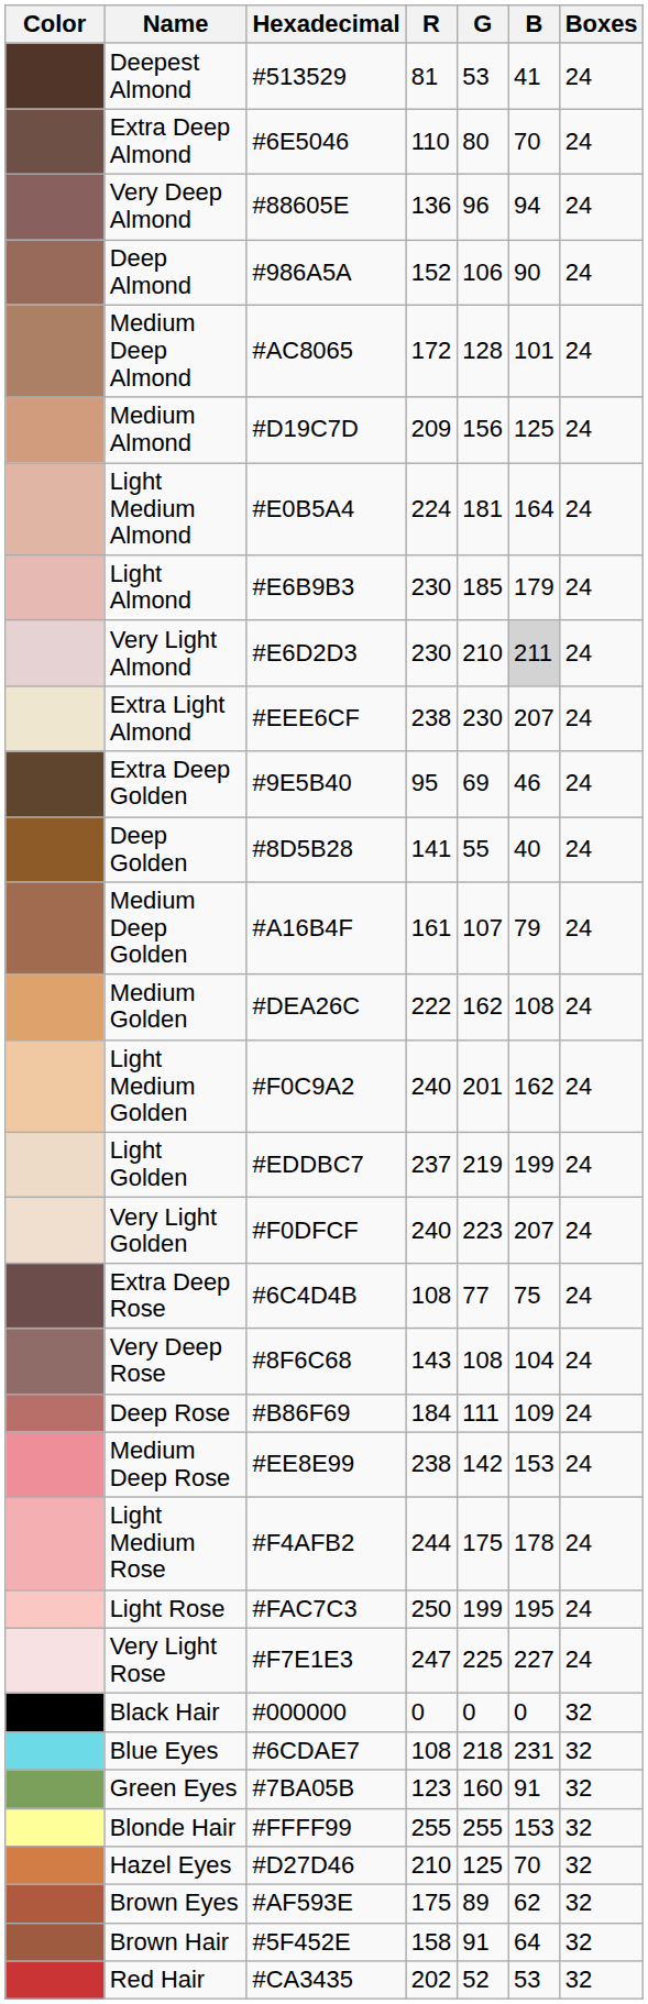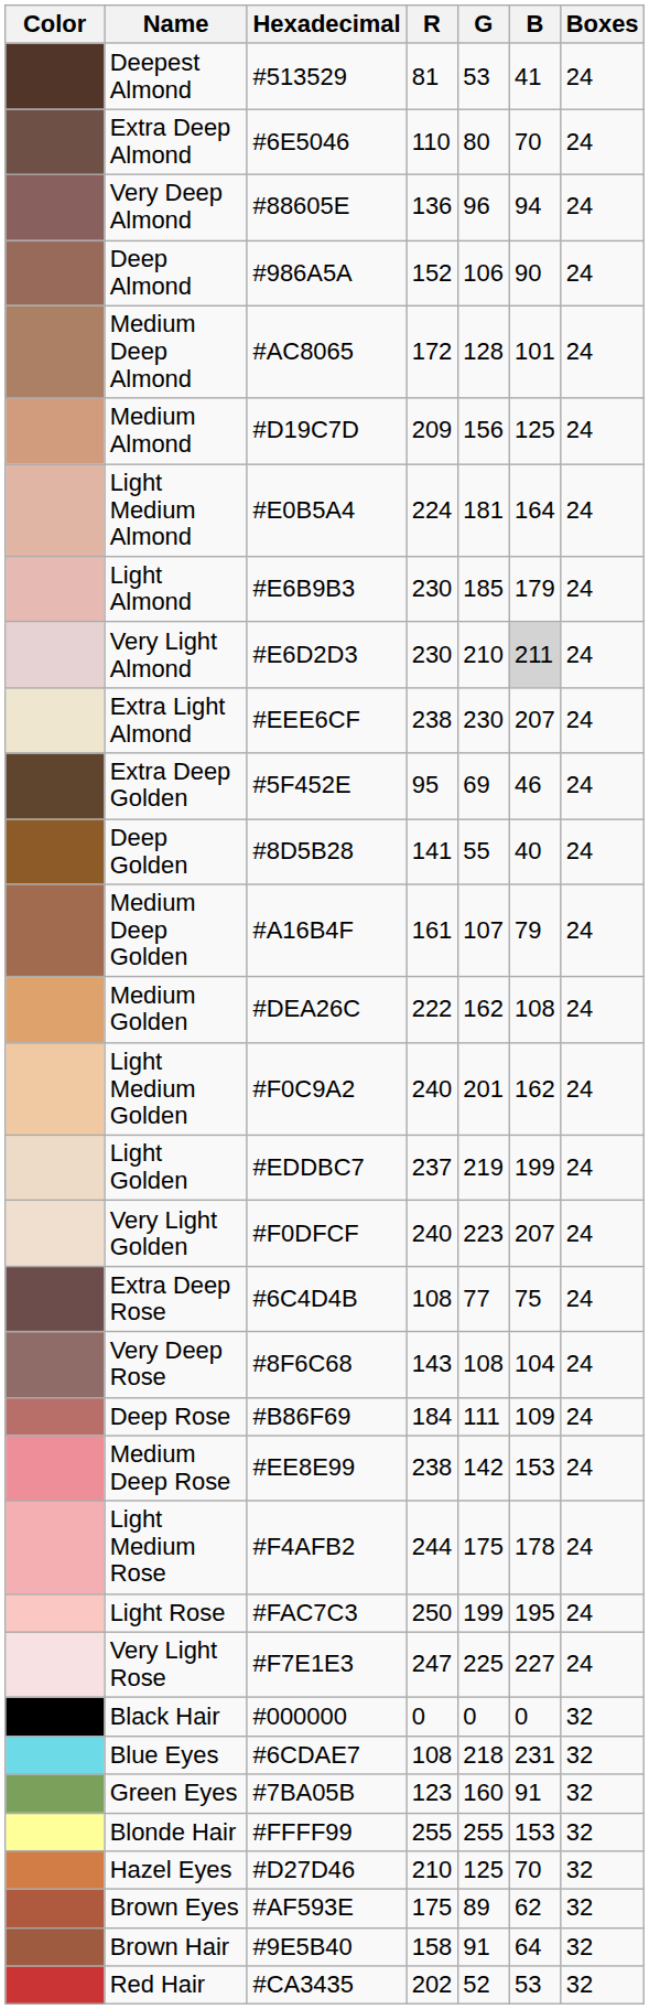 <table class="wikitable sortable" width="48%">
 <tr>
 <th width=20%>Color</th>
 <th width=30%>Name</th>
 <th width=10%>Hexadecimal</th>
 <th>R</th>
 <th>G</th>
 <th>B</th>
 <th width="10%">Boxes</th>
 </tr>
 <tr>
 <td style="background:#513529;"></td>
 <td>Deepest Almond</td>
 <td>#513529</td>
 <td>81</td>
 <td>53</td>
 <td>41</td>
 <td>24</td>
 </tr>
 <tr>
 <td style="background:#6E5046;"></td>
 <td>Extra Deep Almond</td>
 <td>#6E5046</td>
 <td>110</td>
 <td>80</td>
 <td>70</td>
 <td>24</td>
 </tr>
 <tr>
 <td style="background:#88605E;"></td>
 <td>Very Deep Almond</td>
 <td>#88605E</td>
 <td>136</td>
 <td>96</td>
 <td>94</td>
 <td>24</td>
 </tr>
 <tr>
 <td style="background:#986A5A;"></td>
 <td>Deep Almond</td>
 <td>#986A5A</td>
 <td>152</td>
 <td>106</td>
 <td>90</td>
 <td>24</td>
 </tr>
 <tr>
 <td style="background:#AC8065;"></td>
 <td>Medium Deep Almond</td>
 <td>#AC8065</td>
 <td>172</td>
 <td>128</td>
 <td>101</td>
 <td>24</td>
 </tr>
 <tr>
 <td style="background:#D19C7D;"></td>
 <td>Medium Almond</td>
 <td>#D19C7D</td>
 <td>209</td>
 <td>156</td>
 <td>125</td>
 <td>24</td>
 </tr>
 <tr>
 <td style="background:#E0B5A4;"></td>
 <td>Light Medium Almond</td>
 <td>#E0B5A4</td>
 <td>224</td>
 <td>181</td>
 <td>164</td>
 <td>24</td>
 </tr>
 <tr>
 <td style="background:#E6B9B3;"></td>
 <td>Light Almond</td>
 <td>#E6B9B3</td>
 <td>230</td>
 <td>185</td>
 <td>179</td>
 <td>24</td>
 </tr>
 <tr>
 <td style="background:#E6D2D3;"></td>
 <td>Very Light Almond</td>
 <td>#E6D2D3</td>
 <td>230</td>
 <td>210</td>
 <td style="background: lightgrey;">211</td>
 <td>24</td>
 </tr>
 <tr>
 <td style="background:#EEE6CF;"></td>
 <td>Extra Light Almond</td>
 <td>#EEE6CF</td>
 <td>238</td>
 <td>230</td>
 <td>207</td>
 <td>24</td>
 </tr>
 <tr>
 <td style="background:#5F452E;"></td>
 <td>Extra Deep Golden</td>
-<td>#9E5B40</td>
+<td>#5F452E</td>
 <td>95</td>
 <td>69</td>
 <td>46</td>
 <td>24</td>
 </tr>
 <tr>
 <td style="background:#8D5B28;"></td>
 <td>Deep Golden</td>
 <td>#8D5B28</td>
 <td>141</td>
 <td>55</td>
 <td>40</td>
 <td>24</td>
 </tr>
 <tr>
 <td style="background:#A16B4F;"></td>
 <td>Medium Deep Golden</td>
 <td>#A16B4F</td>
 <td>161</td>
 <td>107</td>
 <td>79</td>
 <td>24</td>
 </tr>
 <tr>
 <td style="background:#DEA26C;"></td>
 <td>Medium Golden</td>
 <td>#DEA26C</td>
 <td>222</td>
 <td>162</td>
 <td>108</td>
 <td>24</td>
 </tr>
 <tr>
 <td style="background:#F0C9A2;"></td>
 <td>Light Medium Golden</td>
 <td>#F0C9A2</td>
 <td>240</td>
 <td>201</td>
 <td>162</td>
 <td>24</td>
 </tr>
 <tr>
 <td style="background:#EDDBC7;"></td>
 <td>Light Golden</td>
 <td>#EDDBC7</td>
 <td>237</td>
 <td>219</td>
 <td>199</td>
 <td>24</td>
 </tr>
 <tr>
 <td style="background:#F0DFCF;"></td>
 <td>Very Light Golden</td>
 <td>#F0DFCF</td>
 <td>240</td>
 <td>223</td>
 <td>207</td>
 <td>24</td>
 </tr>
 <tr>
 <td style="background:#6C4D4B;"></td>
 <td>Extra Deep Rose</td>
 <td>#6C4D4B</td>
 <td>108</td>
 <td>77</td>
 <td>75</td>
 <td>24</td>
 </tr>
 <tr>
 <td style="background:#8F6C68;"></td>
 <td>Very Deep Rose</td>
 <td>#8F6C68</td>
 <td>143</td>
 <td>108</td>
 <td>104</td>
 <td>24</td>
 </tr>
 <tr>
 <td style="background:#B86F69;"></td>
 <td>Deep Rose</td>
 <td>#B86F69</td>
 <td>184</td>
 <td>111</td>
 <td>109</td>
 <td>24</td>
 </tr>
 <tr>
 <td style="background:#EE8E99;"></td>
 <td>Medium Deep Rose</td>
 <td>#EE8E99</td>
 <td>238</td>
 <td>142</td>
 <td>153</td>
 <td>24</td>
 </tr>
 <tr>
 <td style="background:#F4AFB2;"></td>
 <td>Light Medium Rose</td>
 <td>#F4AFB2</td>
 <td>244</td>
 <td>175</td>
 <td>178</td>
 <td>24</td>
 </tr>
 <tr>
 <td style="background:#FAC7C3;"></td>
 <td>Light Rose</td>
 <td>#FAC7C3</td>
 <td>250</td>
 <td>199</td>
 <td>195</td>
 <td>24</td>
 </tr>
 <tr>
 <td style="background:#F7E1E3;"></td>
 <td>Very Light Rose</td>
 <td>#F7E1E3</td>
 <td>247</td>
 <td>225</td>
 <td>227</td>
 <td>24</td>
 </tr>
 <tr>
 <td style="background:#000000;"></td>
 <td>Black Hair</td>
 <td>#000000</td>
 <td>0</td>
 <td>0</td>
 <td>0</td>
 <td>32</td>
 </tr>
 <tr>
 <td style="background:#6CDAE7;"></td>
 <td>Blue Eyes</td>
 <td>#6CDAE7</td>
 <td>108</td>
 <td>218</td>
 <td>231</td>
 <td>32</td>
 </tr>
 <tr>
 <td style="background:#7BA05B;"></td>
 <td>Green Eyes</td>
 <td>#7BA05B</td>
 <td>123</td>
 <td>160</td>
 <td>91</td>
 <td>32</td>
 </tr>
 <tr>
 <td style="background:#FFFF99;"></td>
 <td>Blonde Hair</td>
 <td>#FFFF99</td>
 <td>255</td>
 <td>255</td>
 <td>153</td>
 <td>32</td>
 </tr>
 <tr>
 <td style="background:#D27D46;"></td>
 <td>Hazel Eyes</td>
 <td>#D27D46</td>
 <td>210</td>
 <td>125</td>
 <td>70</td>
 <td>32</td>
 </tr>
 <tr>
 <td style="background:#AF593E;"></td>
 <td>Brown Eyes</td>
 <td>#AF593E</td>
 <td>175</td>
 <td>89</td>
 <td>62</td>
 <td>32</td>
 </tr>
 <tr>
 <td style="background:#9E5B40;"></td>
 <td>Brown Hair</td>
-<td>#5F452E</td>
+<td>#9E5B40</td>
 <td>158</td>
 <td>91</td>
 <td>64</td>
 <td>32</td>
 </tr>
 <tr>
 <td style="background:#CA3435;"></td>
 <td>Red Hair</td>
 <td>#CA3435</td>
 <td>202</td>
 <td>52</td>
 <td>53</td>
 <td>32</td>
 </tr>
 </table>
